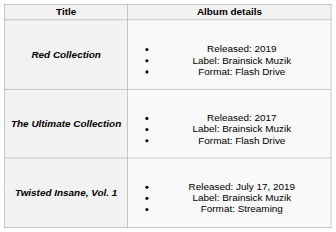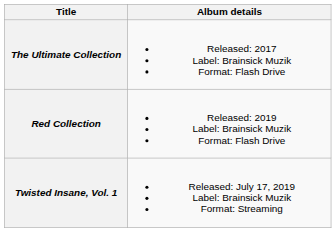 <table India class="wikitable plainrowheaders" style="text-align:center;">
 <tr>
 <th scope="col" style="width:12em;">Title</th>
 <th scope="col" style="width:20em;">Album details</th>
 </tr>
 <tr>
+<th scope="row"><em>The Ultimate Collection</em></th>
+<td><br><ul><li>Released: 2017</li><li>Label: Brainsick Muzik</li><li>Format: Flash Drive</li></ul></td>
+</tr>
+<tr>
 <th scope="row"><em>Red Collection</em></th>
 <td><br><ul><li>Released: 2019</li><li>Label: Brainsick Muzik</li><li>Format: Flash Drive</li></ul></td>
-</tr>
-<tr>
-<th scope="row"><em>The Ultimate Collection</em></th>
-<td><br><ul><li>Released: 2017</li><li>Label: Brainsick Muzik</li><li>Format: Flash Drive</li></ul></td>
 </tr>
 <tr>
 <th scope="row"><em>Twisted Insane, Vol. 1</em></th>
 <td><br><ul><li>Released: July 17, 2019</li><li>Label: Brainsick Muzik</li><li>Format: Streaming</li></ul></td>
 </tr>
 </table>
